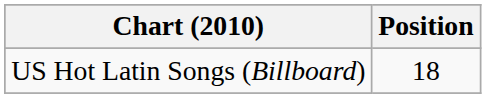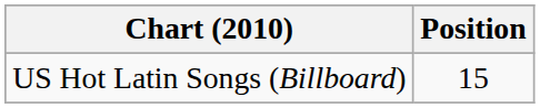 <table class="wikitable">
 <tr>
 <th>Chart (2010)</th>
 <th>Position</th>
 </tr>
 <tr>
 <td>US Hot Latin Songs (<em>Billboard</em>)</td>
-<td align="center">18</td>
+<td align="center">15</td>
 </tr>
 </table>
